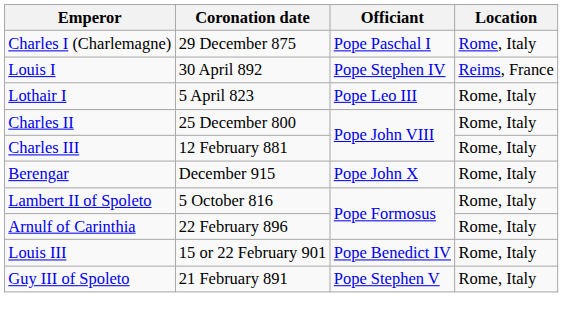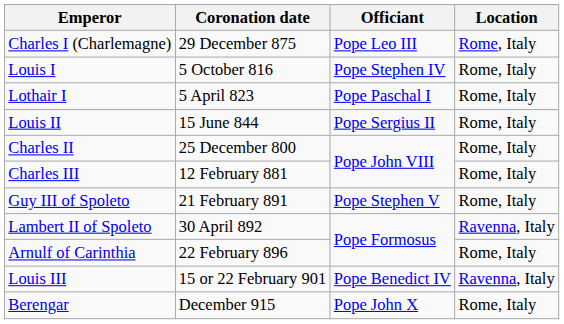 <table class="wikitable">
 <tr>
 <th>Emperor</th>
 <th>Coronation date</th>
 <th>Officiant</th>
 <th>Location</th>
 </tr>
 <tr>
 <td><a href='#'>Charles I</a> (Charlemagne)</td>
 <td>29 December 875</td>
-<td><a href='#'>Pope Paschal I</a></td>
+<td><a href='#'>Pope Leo III</a></td>
 <td><a href='#'>Rome</a>, Italy</td>
 </tr>
 <tr>
 <td><a href='#'>Louis I</a></td>
-<td>30 April 892</td>
+<td>5 October 816</td>
 <td><a href='#'>Pope Stephen IV</a></td>
-<td><a href='#'>Reims</a>, France</td>
+<td>Rome, Italy</td>
 </tr>
 <tr>
 <td><a href='#'>Lothair I</a></td>
 <td>5 April 823</td>
-<td><a href='#'>Pope Leo III</a></td>
+<td><a href='#'>Pope Paschal I</a></td>
+<td>Rome, Italy</td>
+</tr>
+<tr>
+<td><a href='#'>Louis II</a></td>
+<td>15 June 844</td>
+<td><a href='#'>Pope Sergius II</a></td>
 <td>Rome, Italy</td>
 </tr>
 <tr>
 <td><a href='#'>Charles II</a></td>
 <td>25 December 800</td>
 <td rowspan="2"><a href='#'>Pope John VIII</a></td>
 <td>Rome, Italy</td>
 </tr>
 <tr>
 <td><a href='#'>Charles III</a></td>
 <td>12 February 881</td>
 <td>Rome, Italy</td>
 </tr>
 <tr>
-<td><a href='#'>Berengar</a></td>
-<td>December 915</td>
-<td><a href='#'>Pope John X</a></td>
+<td><a href='#'>Guy III of Spoleto</a></td>
+<td>21 February 891</td>
+<td><a href='#'>Pope Stephen V</a></td>
 <td>Rome, Italy</td>
 </tr>
 <tr>
 <td><a href='#'>Lambert II of Spoleto</a></td>
-<td>5 October 816</td>
+<td>30 April 892</td>
 <td rowspan="2"><a href='#'>Pope Formosus</a></td>
-<td>Rome, Italy</td>
+<td><a href='#'>Ravenna</a>, Italy</td>
 </tr>
 <tr>
 <td><a href='#'>Arnulf of Carinthia</a></td>
 <td>22 February 896</td>
 <td>Rome, Italy</td>
 </tr>
 <tr>
 <td><a href='#'>Louis III</a></td>
 <td>15 or 22 February 901</td>
 <td><a href='#'>Pope Benedict IV</a></td>
-<td>Rome, Italy</td>
+<td><a href='#'>Ravenna</a>, Italy</td>
 </tr>
 <tr>
-<td><a href='#'>Guy III of Spoleto</a></td>
-<td>21 February 891</td>
-<td><a href='#'>Pope Stephen V</a></td>
+<td><a href='#'>Berengar</a></td>
+<td>December 915</td>
+<td><a href='#'>Pope John X</a></td>
 <td>Rome, Italy</td>
 </tr>
 </table>
